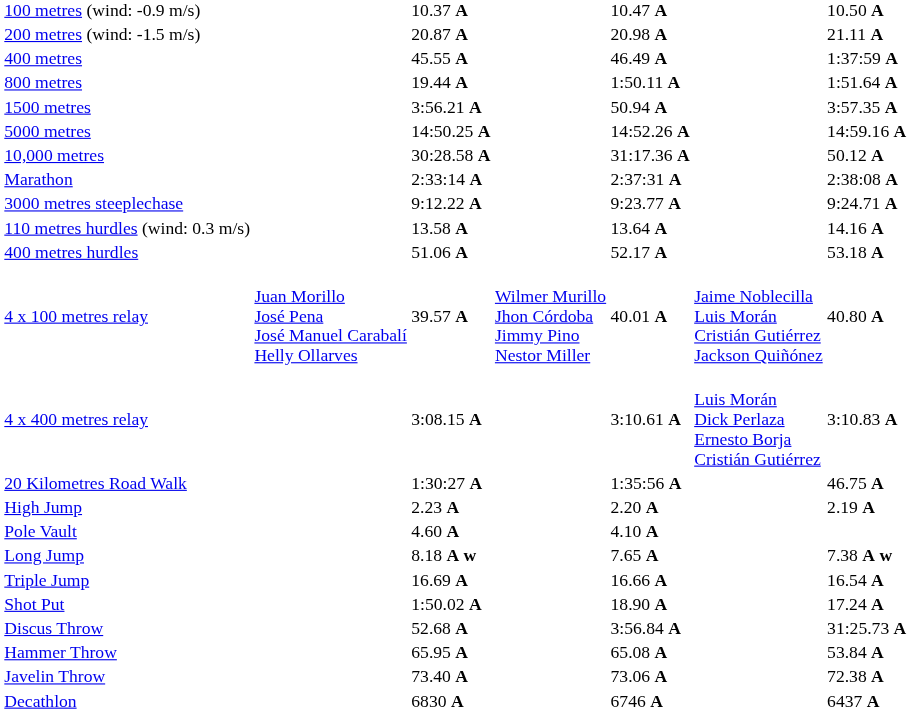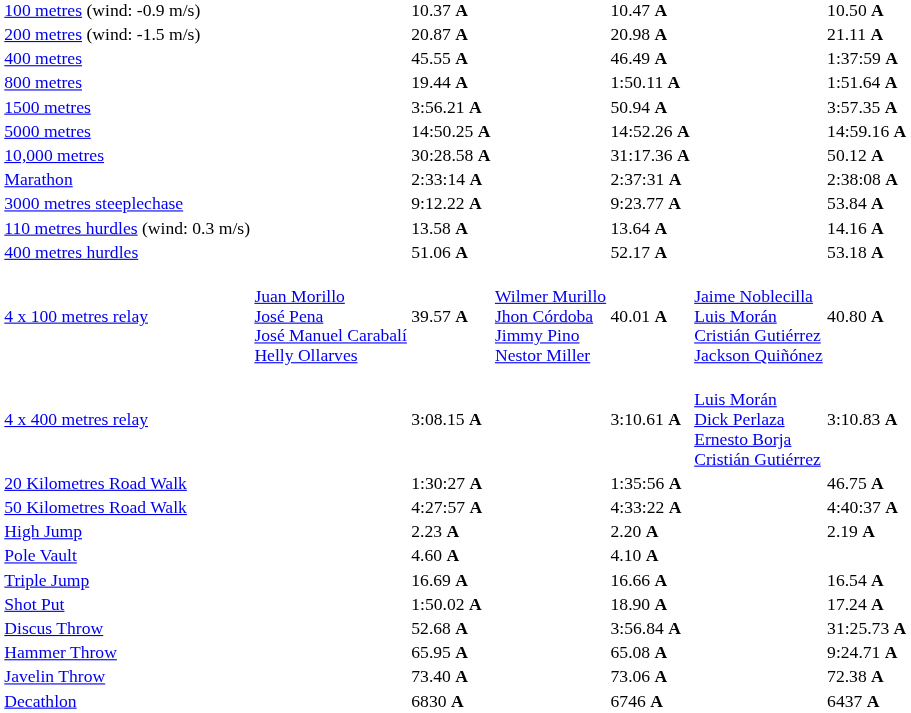 <table>
 <tr>
 <td><a href='#'>100 metres</a> (wind: -0.9 m/s)</td>
 <td></td>
 <td>10.37 <strong>A</strong></td>
 <td></td>
 <td>10.47 <strong>A</strong></td>
 <td></td>
 <td>10.50 <strong>A</strong></td>
 </tr>
 <tr>
 <td><a href='#'>200 metres</a> (wind: -1.5 m/s)</td>
 <td></td>
 <td>20.87 <strong>A</strong></td>
 <td></td>
 <td>20.98 <strong>A</strong></td>
 <td></td>
 <td>21.11 <strong>A</strong></td>
 </tr>
 <tr>
 <td><a href='#'>400 metres</a></td>
 <td></td>
 <td>45.55 <strong>A</strong></td>
 <td></td>
 <td>46.49 <strong>A</strong></td>
 <td></td>
 <td>1:37:59 <strong>A</strong></td>
 </tr>
 <tr>
 <td><a href='#'>800 metres</a></td>
 <td></td>
 <td>19.44 <strong>A</strong></td>
 <td></td>
 <td>1:50.11 <strong>A</strong></td>
 <td></td>
 <td>1:51.64 <strong>A</strong></td>
 </tr>
 <tr>
 <td><a href='#'>1500 metres</a></td>
 <td></td>
 <td>3:56.21 <strong>A</strong></td>
 <td></td>
 <td>50.94 <strong>A</strong></td>
 <td></td>
 <td>3:57.35 <strong>A</strong></td>
 </tr>
 <tr>
 <td><a href='#'>5000 metres</a></td>
 <td></td>
 <td>14:50.25 <strong>A</strong></td>
 <td></td>
 <td>14:52.26 <strong>A</strong></td>
 <td></td>
 <td>14:59.16 <strong>A</strong></td>
 </tr>
 <tr>
 <td><a href='#'>10,000 metres</a></td>
 <td></td>
 <td>30:28.58 <strong>A</strong></td>
 <td></td>
 <td>31:17.36 <strong>A</strong></td>
 <td></td>
 <td>50.12 <strong>A</strong></td>
 </tr>
 <tr>
 <td><a href='#'>Marathon</a></td>
 <td></td>
 <td>2:33:14 <strong>A</strong></td>
 <td></td>
 <td>2:37:31 <strong>A</strong></td>
 <td></td>
 <td>2:38:08 <strong>A</strong></td>
 </tr>
 <tr>
 <td><a href='#'>3000 metres steeplechase</a></td>
 <td></td>
 <td>9:12.22 <strong>A</strong></td>
 <td></td>
 <td>9:23.77 <strong>A</strong></td>
 <td></td>
-<td>9:24.71 <strong>A</strong></td>
+<td>53.84 <strong>A</strong></td>
 </tr>
 <tr>
 <td><a href='#'>110 metres hurdles</a> (wind: 0.3 m/s)</td>
 <td></td>
 <td>13.58 <strong>A</strong></td>
 <td></td>
 <td>13.64 <strong>A</strong></td>
 <td></td>
 <td>14.16 <strong>A</strong></td>
 </tr>
 <tr>
 <td><a href='#'>400 metres hurdles</a></td>
 <td></td>
 <td>51.06 <strong>A</strong></td>
 <td></td>
 <td>52.17 <strong>A</strong></td>
 <td></td>
 <td>53.18 <strong>A</strong></td>
 </tr>
 <tr>
 <td><a href='#'>4 x 100 metres relay</a></td>
 <td><br><a href='#'>Juan Morillo</a><br><a href='#'>José Pena</a><br><a href='#'>José Manuel Carabalí</a><br><a href='#'>Helly Ollarves</a></td>
 <td>39.57 <strong>A</strong></td>
 <td><br><a href='#'>Wilmer Murillo</a><br><a href='#'>Jhon Córdoba</a><br><a href='#'>Jimmy Pino</a><br><a href='#'>Nestor Miller</a></td>
 <td>40.01 <strong>A</strong></td>
 <td><br><a href='#'>Jaime Noblecilla</a><br><a href='#'>Luis Morán</a><br><a href='#'>Cristián Gutiérrez</a><br><a href='#'>Jackson Quiñónez</a></td>
 <td>40.80 <strong>A</strong></td>
 </tr>
 <tr>
 <td><a href='#'>4 x 400 metres relay</a></td>
 <td></td>
 <td>3:08.15 <strong>A</strong></td>
 <td></td>
 <td>3:10.61 <strong>A</strong></td>
 <td><br><a href='#'>Luis Morán</a><br><a href='#'>Dick Perlaza</a><br><a href='#'>Ernesto Borja</a><br><a href='#'>Cristián Gutiérrez</a></td>
 <td>3:10.83 <strong>A</strong></td>
 </tr>
 <tr>
 <td><a href='#'>20 Kilometres Road Walk</a></td>
 <td></td>
 <td>1:30:27 <strong>A</strong></td>
 <td></td>
 <td>1:35:56 <strong>A</strong></td>
 <td></td>
 <td>46.75 <strong>A</strong></td>
 </tr>
 <tr>
+<td><a href='#'>50 Kilometres Road Walk</a></td>
+<td></td>
+<td>4:27:57 <strong>A</strong></td>
+<td></td>
+<td>4:33:22 <strong>A</strong></td>
+<td></td>
+<td>4:40:37 <strong>A</strong></td>
+</tr>
+<tr>
 <td><a href='#'>High Jump</a></td>
 <td></td>
 <td>2.23 <strong>A</strong></td>
 <td></td>
 <td>2.20 <strong>A</strong></td>
 <td></td>
 <td>2.19 <strong>A</strong></td>
 </tr>
 <tr>
 <td><a href='#'>Pole Vault</a></td>
 <td></td>
 <td>4.60 <strong>A</strong></td>
 <td></td>
 <td>4.10 <strong>A</strong></td>
 <td></td>
 <td></td>
-</tr>
-<tr>
-<td><a href='#'>Long Jump</a></td>
-<td></td>
-<td>8.18 <strong>A</strong> <strong>w</strong></td>
-<td></td>
-<td>7.65 <strong>A</strong></td>
-<td></td>
-<td>7.38 <strong>A</strong> <strong>w</strong></td>
 </tr>
 <tr>
 <td><a href='#'>Triple Jump</a></td>
 <td></td>
 <td>16.69 <strong>A</strong></td>
 <td></td>
 <td>16.66 <strong>A</strong></td>
 <td></td>
 <td>16.54 <strong>A</strong></td>
 </tr>
 <tr>
 <td><a href='#'>Shot Put</a></td>
 <td></td>
 <td>1:50.02 <strong>A</strong></td>
 <td></td>
 <td>18.90 <strong>A</strong></td>
 <td></td>
 <td>17.24 <strong>A</strong></td>
 </tr>
 <tr>
 <td><a href='#'>Discus Throw</a></td>
 <td></td>
 <td>52.68 <strong>A</strong></td>
 <td></td>
 <td>3:56.84 <strong>A</strong></td>
 <td></td>
 <td>31:25.73 <strong>A</strong></td>
 </tr>
 <tr>
 <td><a href='#'>Hammer Throw</a></td>
 <td></td>
 <td>65.95 <strong>A</strong></td>
 <td></td>
 <td>65.08 <strong>A</strong></td>
 <td></td>
-<td>53.84 <strong>A</strong></td>
+<td>9:24.71 <strong>A</strong></td>
 </tr>
 <tr>
 <td><a href='#'>Javelin Throw</a></td>
 <td></td>
 <td>73.40 <strong>A</strong></td>
 <td></td>
 <td>73.06 <strong>A</strong></td>
 <td></td>
 <td>72.38 <strong>A</strong></td>
 </tr>
 <tr>
 <td><a href='#'>Decathlon</a></td>
 <td></td>
 <td>6830 <strong>A</strong></td>
 <td></td>
 <td>6746 <strong>A</strong></td>
 <td></td>
 <td>6437 <strong>A</strong></td>
 </tr>
 </table>
